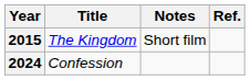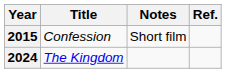 <table class="wikitable plainrowheaders sortable">
 <tr>
 <th scope="col">Year</th>
 <th scope="col">Title</th>
 <th scope="col">Notes</th>
 <th scope="col">Ref.</th>
 </tr>
 <tr>
 <th scope="row">2015</th>
-<td><em><a href='#'>The Kingdom</a></em></td>
+<td><em>Confession</em></td>
 <td>Short film</td>
 <td align="center"></td>
 </tr>
 <tr>
 <th scope="row">2024</th>
-<td><em>Confession</em></td>
+<td><em><a href='#'>The Kingdom</a></em></td>
 <td></td>
 <td align="center"></td>
 </tr>
 </table>
